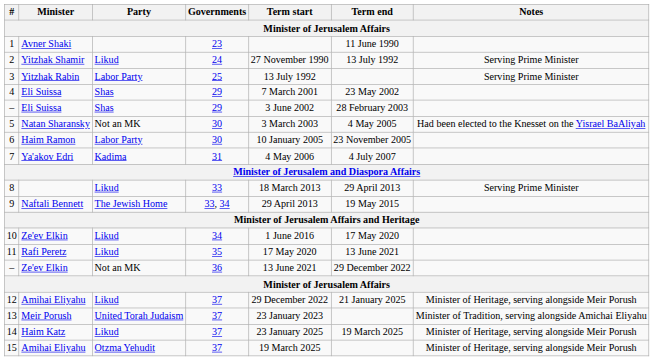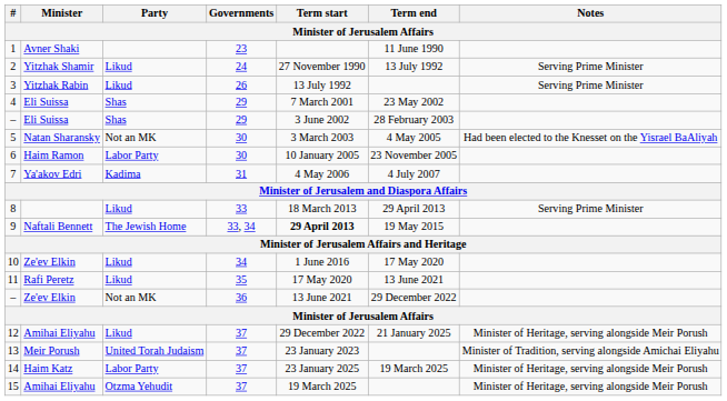 <table class=wikitable style=text-align:center>
 <tr>
 <th>#</th>
 <th>Minister</th>
 <th>Party</th>
 <th>Governments</th>
 <th>Term start</th>
 <th>Term end</th>
 <th>Notes</th>
 </tr>
 <tr>
 <th colspan=7>Minister of Jerusalem Affairs</th>
 </tr>
 <tr>
 <td>1</td>
 <td align=left><a href='#'>Avner Shaki</a></td>
 <td align=left></td>
 <td><a href='#'>23</a></td>
 <td></td>
 <td>11 June 1990</td>
 <td></td>
 </tr>
 <tr>
 <td>2</td>
 <td align=left><a href='#'>Yitzhak Shamir</a></td>
 <td align=left><a href='#'>Likud</a></td>
 <td><a href='#'>24</a></td>
 <td>27 November 1990</td>
 <td>13 July 1992</td>
 <td>Serving Prime Minister</td>
 </tr>
 <tr>
 <td>3</td>
 <td align=left><a href='#'>Yitzhak Rabin</a></td>
-<td align=left><a href='#'>Labor Party</a></td>
-<td><a href='#'>25</a></td>
+<td align=left><a href='#'>Likud</a></td>
+<td><a href='#'>26</a></td>
 <td>13 July 1992</td>
 <td></td>
 <td>Serving Prime Minister</td>
 </tr>
 <tr>
 <td>4</td>
 <td align=left><a href='#'>Eli Suissa</a></td>
 <td align=left><a href='#'>Shas</a></td>
 <td><a href='#'>29</a></td>
 <td>7 March 2001</td>
 <td>23 May 2002</td>
 <td></td>
 </tr>
 <tr>
 <td>–</td>
 <td align=left><a href='#'>Eli Suissa</a></td>
 <td align=left><a href='#'>Shas</a></td>
 <td><a href='#'>29</a></td>
 <td>3 June 2002</td>
 <td>28 February 2003</td>
 <td></td>
 </tr>
 <tr>
 <td>5</td>
 <td align=left><a href='#'>Natan Sharansky</a></td>
 <td align=left>Not an MK</td>
 <td><a href='#'>30</a></td>
 <td>3 March 2003</td>
 <td>4 May 2005</td>
 <td>Had been elected to the Knesset on the <a href='#'>Yisrael BaAliyah</a></td>
 </tr>
 <tr>
 <td>6</td>
 <td align=left><a href='#'>Haim Ramon</a></td>
 <td align=left><a href='#'>Labor Party</a></td>
 <td><a href='#'>30</a></td>
 <td>10 January 2005</td>
 <td>23 November 2005</td>
 <td></td>
 </tr>
 <tr>
 <td>7</td>
 <td align=left><a href='#'>Ya'akov Edri</a></td>
 <td align=left><a href='#'>Kadima</a></td>
 <td><a href='#'>31</a></td>
 <td>4 May 2006</td>
 <td>4 July 2007</td>
 <td></td>
 </tr>
 <tr>
 <th colspan=7><a href='#'>Minister of Jerusalem and Diaspora Affairs</a></th>
 </tr>
 <tr>
 <td>8</td>
 <td align=left></td>
 <td align=left><a href='#'>Likud</a></td>
 <td><a href='#'>33</a></td>
 <td>18 March 2013</td>
 <td>29 April 2013</td>
 <td>Serving Prime Minister</td>
 </tr>
 <tr>
 <td>9</td>
 <td align=left><a href='#'>Naftali Bennett</a></td>
 <td align=left><a href='#'>The Jewish Home</a></td>
 <td><a href='#'>33</a>, <a href='#'>34</a></td>
-<td>29 April 2013</td>
+<td><strong>29 April 2013</strong></td>
 <td>19 May 2015</td>
 <td></td>
 </tr>
 <tr>
 <th colspan=7>Minister of Jerusalem Affairs and Heritage</th>
 </tr>
 <tr>
 <td>10</td>
 <td align=left><a href='#'>Ze'ev Elkin</a></td>
 <td align=left><a href='#'>Likud</a></td>
 <td><a href='#'>34</a></td>
 <td>1 June 2016</td>
 <td>17 May 2020</td>
 <td></td>
 </tr>
 <tr>
 <td>11</td>
 <td align=left><a href='#'>Rafi Peretz</a></td>
 <td align=left><a href='#'>Likud</a></td>
 <td><a href='#'>35</a></td>
 <td>17 May 2020</td>
 <td>13 June 2021</td>
 <td></td>
 </tr>
 <tr>
 <td>–</td>
 <td align=left><a href='#'>Ze'ev Elkin</a></td>
 <td align=left>Not an MK</td>
 <td><a href='#'>36</a></td>
 <td>13 June 2021</td>
 <td>29 December 2022</td>
 <td></td>
 </tr>
 <tr>
 <th colspan=7>Minister of Jerusalem Affairs</th>
 </tr>
 <tr>
 <td>12</td>
 <td align=left><a href='#'>Amihai Eliyahu</a></td>
 <td align=left><a href='#'>Likud</a></td>
 <td><a href='#'>37</a></td>
 <td>29 December 2022</td>
 <td>21 January 2025</td>
 <td>Minister of Heritage, serving alongside Meir Porush</td>
 </tr>
 <tr>
 <td>13</td>
 <td align=left><a href='#'>Meir Porush</a></td>
 <td align=left><a href='#'>United Torah Judaism</a></td>
 <td><a href='#'>37</a></td>
 <td>23 January 2023</td>
 <td></td>
 <td>Minister of Tradition, serving alongside Amichai Eliyahu</td>
 </tr>
 <tr>
 <td>14</td>
 <td align=left><a href='#'>Haim Katz</a></td>
-<td align=left><a href='#'>Likud</a></td>
+<td align=left><a href='#'>Labor Party</a></td>
 <td><a href='#'>37</a></td>
 <td>23 January 2025</td>
 <td>19 March 2025</td>
 <td>Minister of Heritage, serving alongside Meir Porush</td>
 </tr>
 <tr>
 <td>15</td>
 <td align=left><a href='#'>Amihai Eliyahu</a></td>
 <td align=left><a href='#'>Otzma Yehudit</a></td>
 <td><a href='#'>37</a></td>
 <td>19 March 2025</td>
 <td></td>
 <td>Minister of Heritage, serving alongside Meir Porush</td>
 </tr>
 </table>
